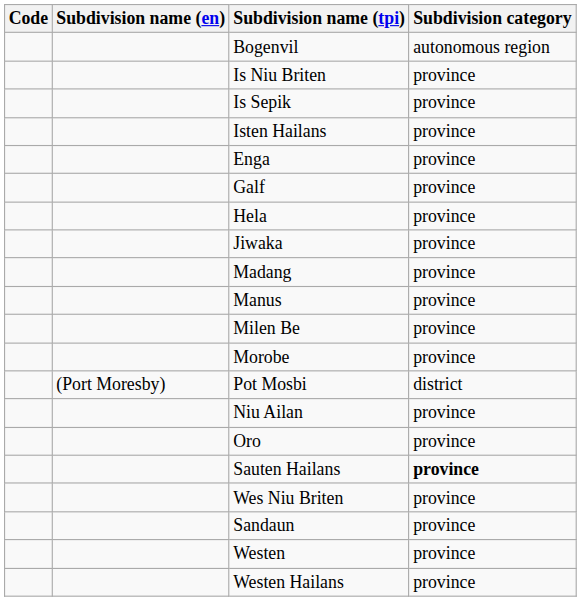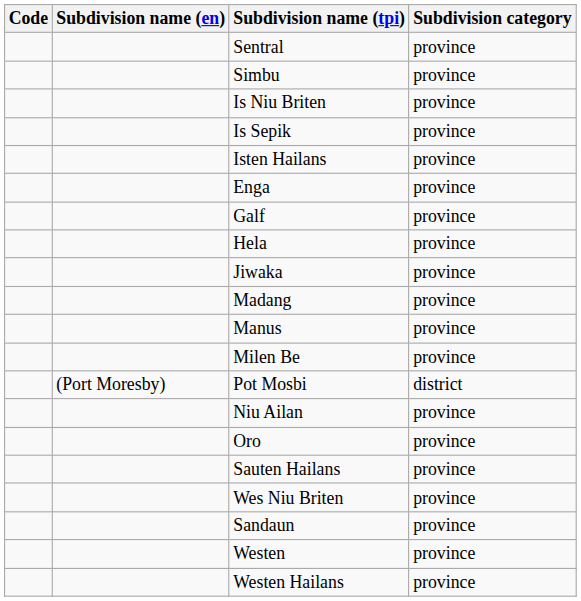 <table class="wikitable sortable">
 <tr>
 <th>Code</th>
 <th>Subdivision name (<a href='#'>en</a>)</th>
 <th>Subdivision name (<a href='#'>tpi</a>) </th>
 <th>Subdivision category</th>
 </tr>
 <tr>
 <td></td>
 <td></td>
-<td>Bogenvil</td>
-<td>autonomous region</td>
+<td>Sentral</td>
+<td>province</td>
+</tr>
+<tr>
+<td></td>
+<td></td>
+<td>Simbu</td>
+<td>province</td>
 </tr>
 <tr>
 <td></td>
 <td></td>
 <td>Is Niu Briten</td>
 <td>province</td>
 </tr>
 <tr>
 <td></td>
 <td></td>
 <td>Is Sepik</td>
 <td>province</td>
 </tr>
 <tr>
 <td></td>
 <td></td>
 <td>Isten Hailans</td>
 <td>province</td>
 </tr>
 <tr>
 <td></td>
 <td></td>
 <td>Enga</td>
 <td>province</td>
 </tr>
 <tr>
 <td></td>
 <td></td>
 <td>Galf</td>
 <td>province</td>
 </tr>
 <tr>
 <td></td>
 <td></td>
 <td>Hela</td>
 <td>province</td>
 </tr>
 <tr>
 <td></td>
 <td></td>
 <td>Jiwaka</td>
 <td>province</td>
 </tr>
 <tr>
 <td></td>
 <td></td>
 <td>Madang</td>
 <td>province</td>
 </tr>
 <tr>
 <td></td>
 <td></td>
 <td>Manus</td>
 <td>province</td>
 </tr>
 <tr>
 <td></td>
 <td></td>
 <td>Milen Be</td>
 <td>province</td>
 </tr>
 <tr>
 <td></td>
-<td></td>
-<td>Morobe</td>
-<td>province</td>
-</tr>
-<tr>
-<td></td>
 <td> (Port Moresby)</td>
 <td>Pot Mosbi</td>
 <td>district</td>
 </tr>
 <tr>
 <td></td>
 <td></td>
 <td>Niu Ailan</td>
 <td>province</td>
 </tr>
 <tr>
 <td></td>
 <td></td>
 <td>Oro</td>
 <td>province</td>
 </tr>
 <tr>
 <td></td>
 <td></td>
 <td>Sauten Hailans</td>
-<td><strong>province</strong></td>
+<td>province</td>
 </tr>
 <tr>
 <td></td>
 <td></td>
 <td>Wes Niu Briten</td>
 <td>province</td>
 </tr>
 <tr>
 <td></td>
 <td></td>
 <td>Sandaun</td>
 <td>province</td>
 </tr>
 <tr>
 <td></td>
 <td></td>
 <td>Westen</td>
 <td>province</td>
 </tr>
 <tr>
 <td></td>
 <td></td>
 <td>Westen Hailans</td>
 <td>province</td>
 </tr>
 </table>
